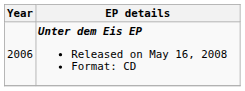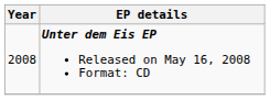 <table class="wikitable" border="1">
 <tr>
 <th>Year</th>
 <th width="240">EP details</th>
 </tr>
 <tr>
-<td>2006</td>
+<td>2008</td>
 <td><strong><em>Unter dem Eis EP</em></strong><br><ul><li>Released on May 16, 2008</li><li>Format: CD</li></ul></td>
 </tr>
 <tr>
 </tr>
 </table>
